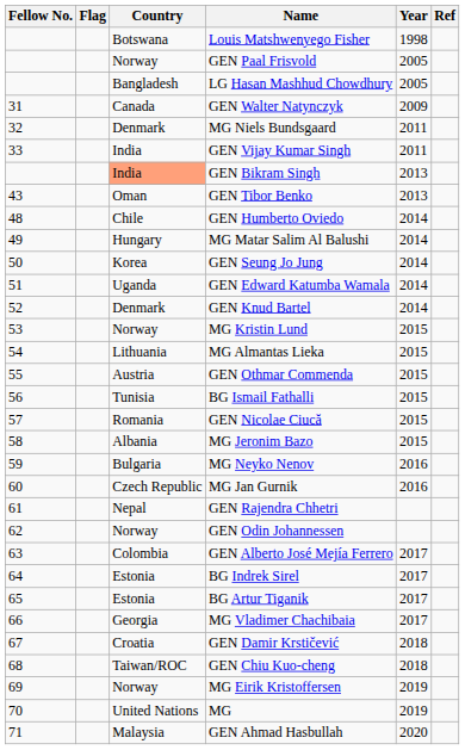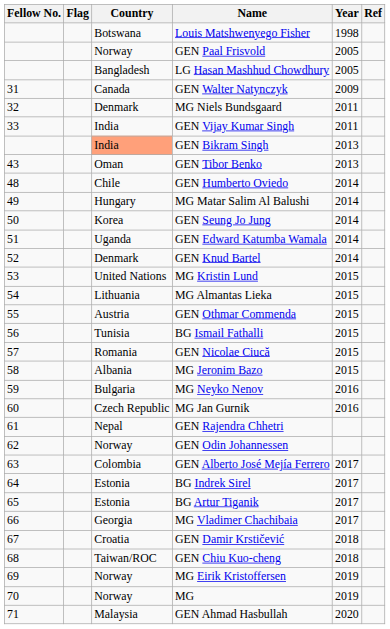 <table class="wikitable">
 <tr>
 <th>Fellow No.</th>
 <th>Flag</th>
 <th>Country</th>
 <th>Name</th>
 <th>Year</th>
 <th>Ref</th>
 </tr>
 <tr>
 <td></td>
 <td></td>
 <td>Botswana</td>
 <td><a href='#'>Louis Matshwenyego Fisher</a></td>
 <td>1998</td>
 <td></td>
 </tr>
 <tr>
 <td></td>
 <td></td>
 <td>Norway</td>
 <td>GEN <a href='#'>Paal Frisvold</a></td>
 <td>2005</td>
 <td></td>
 </tr>
 <tr>
 <td></td>
 <td></td>
 <td>Bangladesh</td>
 <td>LG <a href='#'>Hasan Mashhud Chowdhury</a></td>
 <td>2005</td>
 <td></td>
 </tr>
 <tr>
 <td>31</td>
 <td></td>
 <td>Canada</td>
 <td>GEN <a href='#'>Walter Natynczyk</a></td>
 <td>2009</td>
 <td></td>
 </tr>
 <tr>
 <td>32</td>
 <td></td>
 <td>Denmark</td>
 <td>MG Niels Bundsgaard</td>
 <td>2011</td>
 <td></td>
 </tr>
 <tr>
 <td>33</td>
 <td></td>
 <td>India</td>
 <td>GEN <a href='#'>Vijay Kumar Singh</a></td>
 <td>2011</td>
 <td></td>
 </tr>
 <tr>
 <td></td>
 <td></td>
 <td style="background: lightsalmon;">India</td>
 <td>GEN <a href='#'>Bikram Singh</a></td>
 <td>2013</td>
 <td></td>
 </tr>
 <tr>
 <td>43</td>
 <td></td>
 <td>Oman</td>
 <td>GEN <a href='#'>Tibor Benko</a></td>
 <td>2013</td>
 <td></td>
 </tr>
 <tr>
 <td>48</td>
 <td></td>
 <td>Chile</td>
 <td>GEN <a href='#'>Humberto Oviedo</a></td>
 <td>2014</td>
 <td></td>
 </tr>
 <tr>
 <td>49</td>
 <td></td>
 <td>Hungary</td>
 <td>MG Matar Salim Al Balushi</td>
 <td>2014</td>
 <td></td>
 </tr>
 <tr>
 <td>50</td>
 <td></td>
 <td>Korea</td>
 <td>GEN <a href='#'>Seung Jo Jung</a></td>
 <td>2014</td>
 <td></td>
 </tr>
 <tr>
 <td>51</td>
 <td></td>
 <td>Uganda</td>
 <td>GEN <a href='#'>Edward Katumba Wamala</a></td>
 <td>2014</td>
 <td></td>
 </tr>
 <tr>
 <td>52</td>
 <td></td>
 <td>Denmark</td>
 <td>GEN <a href='#'>Knud Bartel</a></td>
 <td>2014</td>
 <td></td>
 </tr>
 <tr>
 <td>53</td>
 <td></td>
-<td>Norway</td>
+<td>United Nations</td>
 <td>MG <a href='#'>Kristin Lund</a></td>
 <td>2015</td>
 <td></td>
 </tr>
 <tr>
 <td>54</td>
 <td></td>
 <td>Lithuania</td>
 <td>MG Almantas Lieka</td>
 <td>2015</td>
 <td></td>
 </tr>
 <tr>
 <td>55</td>
 <td></td>
 <td>Austria</td>
 <td>GEN <a href='#'>Othmar Commenda</a></td>
 <td>2015</td>
 <td></td>
 </tr>
 <tr>
 <td>56</td>
 <td></td>
 <td>Tunisia</td>
 <td>BG <a href='#'>Ismail Fathalli</a></td>
 <td>2015</td>
 <td></td>
 </tr>
 <tr>
 <td>57</td>
 <td></td>
 <td>Romania</td>
 <td>GEN <a href='#'>Nicolae Ciucă</a></td>
 <td>2015</td>
 <td></td>
 </tr>
 <tr>
 <td>58</td>
 <td></td>
 <td>Albania</td>
 <td>MG <a href='#'>Jeronim Bazo</a></td>
 <td>2015</td>
 <td></td>
 </tr>
 <tr>
 <td>59</td>
 <td></td>
 <td>Bulgaria</td>
 <td>MG <a href='#'>Neyko Nenov</a></td>
 <td>2016</td>
 <td></td>
 </tr>
 <tr>
 <td>60</td>
 <td></td>
 <td>Czech Republic</td>
 <td>MG Jan Gurnik</td>
 <td>2016</td>
 <td></td>
 </tr>
 <tr>
 <td>61</td>
 <td></td>
 <td>Nepal</td>
 <td>GEN <a href='#'>Rajendra Chhetri</a></td>
 <td></td>
 <td></td>
 </tr>
 <tr>
 <td>62</td>
 <td></td>
 <td>Norway</td>
 <td>GEN <a href='#'>Odin Johannessen</a></td>
 <td></td>
 <td></td>
 </tr>
 <tr>
 <td>63</td>
 <td></td>
 <td>Colombia</td>
 <td>GEN <a href='#'>Alberto José Mejía Ferrero</a></td>
 <td>2017</td>
 <td></td>
 </tr>
 <tr>
 <td>64</td>
 <td></td>
 <td>Estonia</td>
 <td>BG <a href='#'>Indrek Sirel</a></td>
 <td>2017</td>
 <td></td>
 </tr>
 <tr>
 <td>65</td>
 <td></td>
 <td>Estonia</td>
 <td>BG <a href='#'>Artur Tiganik</a></td>
 <td>2017</td>
 <td></td>
 </tr>
 <tr>
 <td>66</td>
 <td></td>
 <td>Georgia</td>
 <td>MG <a href='#'>Vladimer Chachibaia</a></td>
 <td>2017</td>
 <td></td>
 </tr>
 <tr>
 <td>67</td>
 <td></td>
 <td>Croatia</td>
 <td>GEN <a href='#'>Damir Krstičević</a></td>
 <td>2018</td>
 <td></td>
 </tr>
 <tr>
 <td>68</td>
 <td></td>
 <td>Taiwan/ROC</td>
 <td>GEN <a href='#'>Chiu Kuo-cheng</a></td>
 <td>2018</td>
 <td></td>
 </tr>
 <tr>
 <td>69</td>
 <td></td>
 <td>Norway</td>
 <td>MG <a href='#'>Eirik Kristoffersen</a></td>
 <td>2019</td>
 <td></td>
 </tr>
 <tr>
 <td>70</td>
 <td></td>
-<td>United Nations</td>
+<td>Norway</td>
 <td>MG </td>
 <td>2019</td>
 <td></td>
 </tr>
 <tr>
 <td>71</td>
 <td></td>
 <td>Malaysia</td>
 <td>GEN Ahmad Hasbullah</td>
 <td>2020</td>
 <td></td>
 </tr>
 </table>
